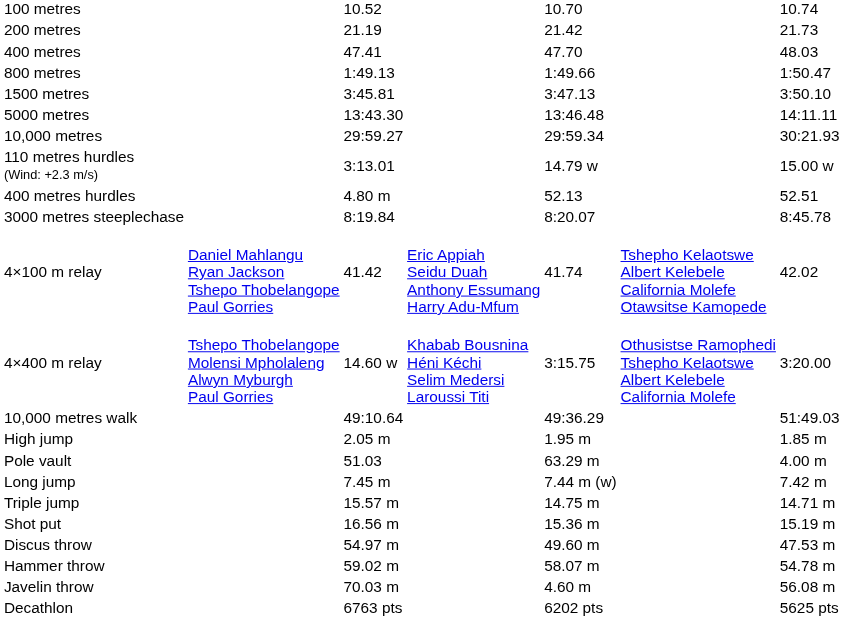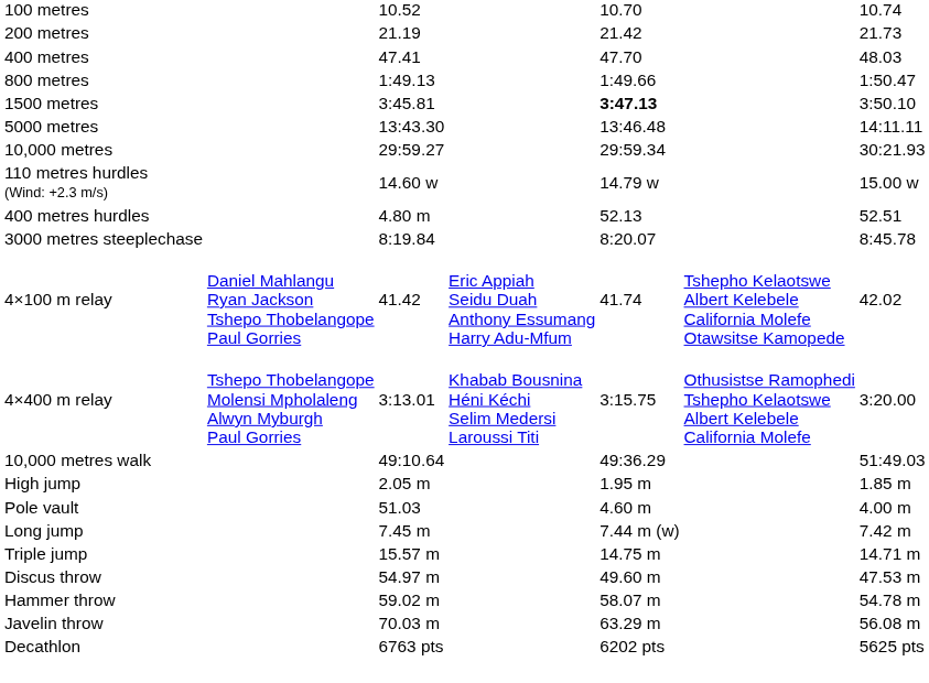 <table>
 <tr>
 <td>100 metres</td>
 <td></td>
 <td>10.52</td>
 <td></td>
 <td>10.70</td>
 <td></td>
 <td>10.74</td>
 </tr>
 <tr>
 <td>200 metres</td>
 <td></td>
 <td>21.19</td>
 <td></td>
 <td>21.42</td>
 <td></td>
 <td>21.73</td>
 </tr>
 <tr>
 <td>400 metres</td>
 <td></td>
 <td>47.41</td>
 <td></td>
 <td>47.70</td>
 <td></td>
 <td>48.03</td>
 </tr>
 <tr>
 <td>800 metres</td>
 <td></td>
 <td>1:49.13</td>
 <td></td>
 <td>1:49.66</td>
 <td></td>
 <td>1:50.47</td>
 </tr>
 <tr>
 <td>1500 metres</td>
 <td></td>
 <td>3:45.81</td>
 <td></td>
-<td>3:47.13</td>
+<td><strong>3:47.13</strong></td>
 <td></td>
 <td>3:50.10</td>
 </tr>
 <tr>
 <td>5000 metres</td>
 <td></td>
 <td>13:43.30</td>
 <td></td>
 <td>13:46.48</td>
 <td></td>
 <td>14:11.11</td>
 </tr>
 <tr>
 <td>10,000 metres</td>
 <td></td>
 <td>29:59.27</td>
 <td></td>
 <td>29:59.34</td>
 <td></td>
 <td>30:21.93</td>
 </tr>
 <tr>
 <td>110 metres hurdles<br><small>(Wind: +2.3 m/s)</small></td>
 <td></td>
-<td>3:13.01</td>
+<td>14.60 w</td>
 <td></td>
 <td>14.79 w</td>
 <td></td>
 <td>15.00 w</td>
 </tr>
 <tr>
 <td>400 metres hurdles</td>
 <td></td>
 <td>4.80 m</td>
 <td></td>
 <td>52.13</td>
 <td></td>
 <td>52.51</td>
 </tr>
 <tr>
 <td>3000 metres steeplechase</td>
 <td></td>
 <td>8:19.84</td>
 <td></td>
 <td>8:20.07</td>
 <td></td>
 <td>8:45.78</td>
 </tr>
 <tr>
 <td>4×100 m relay</td>
 <td><br><a href='#'>Daniel Mahlangu</a><br><a href='#'>Ryan Jackson</a><br><a href='#'>Tshepo Thobelangope</a><br><a href='#'>Paul Gorries</a></td>
 <td>41.42</td>
 <td><br><a href='#'>Eric Appiah</a><br><a href='#'>Seidu Duah</a><br><a href='#'>Anthony Essumang</a><br><a href='#'>Harry Adu-Mfum</a></td>
 <td>41.74</td>
 <td><br><a href='#'>Tshepho Kelaotswe</a><br><a href='#'>Albert Kelebele</a><br><a href='#'>California Molefe</a><br><a href='#'>Otawsitse Kamopede</a></td>
 <td>42.02</td>
 </tr>
 <tr>
 <td>4×400 m relay</td>
 <td><br><a href='#'>Tshepo Thobelangope</a><br><a href='#'>Molensi Mpholaleng</a><br><a href='#'>Alwyn Myburgh</a><br><a href='#'>Paul Gorries</a></td>
-<td>14.60 w</td>
+<td>3:13.01</td>
 <td><br><a href='#'>Khabab Bousnina</a><br><a href='#'>Héni Kéchi</a><br><a href='#'>Selim Medersi</a><br><a href='#'>Laroussi Titi</a></td>
 <td>3:15.75</td>
 <td><br><a href='#'>Othusistse Ramophedi</a><br><a href='#'>Tshepho Kelaotswe</a><br><a href='#'>Albert Kelebele</a><br><a href='#'>California Molefe</a></td>
 <td>3:20.00</td>
 </tr>
 <tr>
 <td>10,000 metres walk</td>
 <td></td>
 <td>49:10.64</td>
 <td></td>
 <td>49:36.29</td>
 <td></td>
 <td>51:49.03</td>
 </tr>
 <tr>
 <td>High jump</td>
 <td></td>
 <td>2.05 m</td>
 <td></td>
 <td>1.95 m</td>
 <td></td>
 <td>1.85 m</td>
 </tr>
 <tr>
 <td>Pole vault</td>
 <td></td>
 <td>51.03</td>
 <td></td>
-<td>63.29 m</td>
+<td>4.60 m</td>
 <td></td>
 <td>4.00 m</td>
 </tr>
 <tr>
 <td>Long jump</td>
 <td></td>
 <td>7.45 m</td>
 <td></td>
 <td>7.44  m (w)</td>
 <td></td>
 <td>7.42 m</td>
 </tr>
 <tr>
 <td>Triple jump</td>
 <td></td>
 <td>15.57 m</td>
 <td></td>
 <td>14.75 m</td>
 <td></td>
 <td>14.71 m</td>
-</tr>
-<tr>
-<td>Shot put</td>
-<td></td>
-<td>16.56 m</td>
-<td></td>
-<td>15.36 m</td>
-<td></td>
-<td>15.19 m</td>
 </tr>
 <tr>
 <td>Discus throw</td>
 <td></td>
 <td>54.97 m</td>
 <td></td>
 <td>49.60 m</td>
 <td></td>
 <td>47.53 m</td>
 </tr>
 <tr>
 <td>Hammer throw</td>
 <td></td>
 <td>59.02 m</td>
 <td></td>
 <td>58.07 m</td>
 <td></td>
 <td>54.78 m</td>
 </tr>
 <tr>
 <td>Javelin throw</td>
 <td></td>
 <td>70.03 m</td>
 <td></td>
-<td>4.60 m</td>
+<td>63.29 m</td>
 <td></td>
 <td>56.08 m</td>
 </tr>
 <tr>
 <td>Decathlon</td>
 <td></td>
 <td>6763 pts</td>
 <td></td>
 <td>6202 pts</td>
 <td></td>
 <td>5625 pts</td>
 </tr>
 </table>
